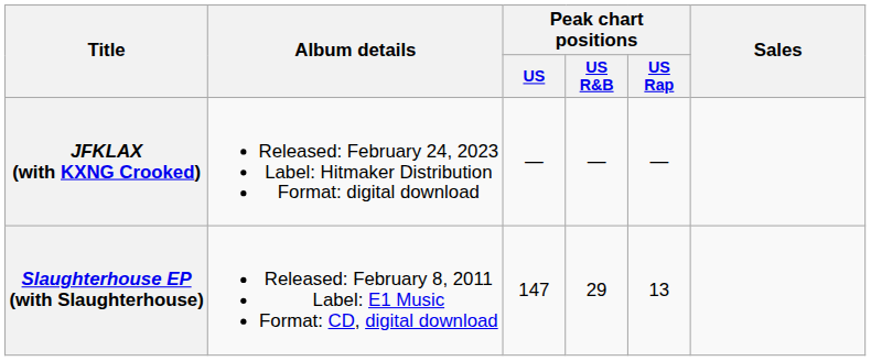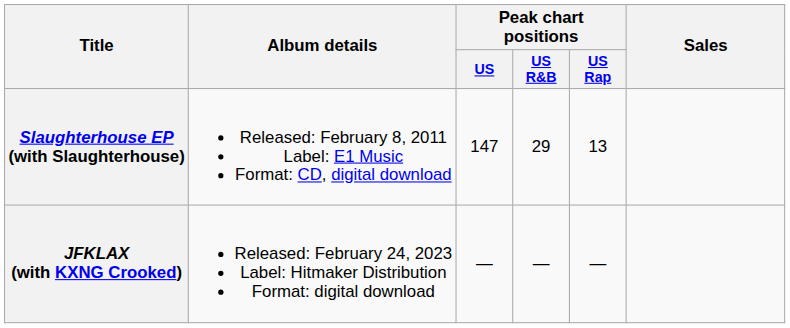 <table style="text-align:center;" class="wikitable plainrowheaders">
 <tr>
 <th scope="col" rowspan="2">Title</th>
 <th scope="col" rowspan="2">Album details</th>
 <th scope="col" colspan="3">Peak chart positions</th>
 <th scope="col" style="width:9em;" rowspan="2">Sales</th>
 </tr>
 <tr>
 <th scope="col" style="width:3.5em;font-size:85%;"><a href='#'>US</a><br></th>
 <th scope="col" style="width:3.5em;font-size:85%;"><a href='#'>US<br>R&B</a><br></th>
 <th scope="col" style="width:3.5em;font-size:85%;"><a href='#'>US<br>Rap</a><br></th>
 </tr>
 <tr>
+<th scope="row"><em><a href='#'>Slaughterhouse EP</a></em><br><span>(with Slaughterhouse)</span></th>
+<td><br><ul><li>Released: February 8, 2011</li><li>Label: <a href='#'>E1 Music</a></li><li>Format: <a href='#'>CD</a>, <a href='#'>digital download</a></li></ul></td>
+<td>147</td>
+<td>29</td>
+<td>13</td>
+<td></td>
+</tr>
+<tr>
 <th scope="row"><em>JFKLAX</em><br><span>(with <a href='#'>KXNG Crooked</a>)</span></th>
 <td><br><ul><li>Released: February 24, 2023</li><li>Label: Hitmaker Distribution</li><li>Format: digital download</li></ul></td>
 <td>—</td>
 <td>—</td>
 <td>—</td>
 <td></td>
 </tr>
-<tr>
-<th scope="row"><em><a href='#'>Slaughterhouse EP</a></em><br><span>(with Slaughterhouse)</span></th>
-<td><br><ul><li>Released: February 8, 2011</li><li>Label: <a href='#'>E1 Music</a></li><li>Format: <a href='#'>CD</a>, <a href='#'>digital download</a></li></ul></td>
-<td>147</td>
-<td>29</td>
-<td>13</td>
-<td></td>
-</tr>
 </table>
